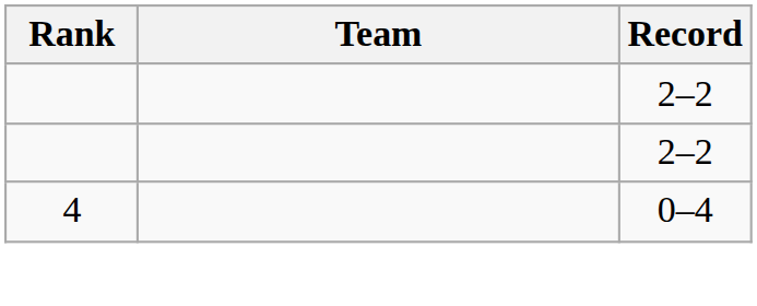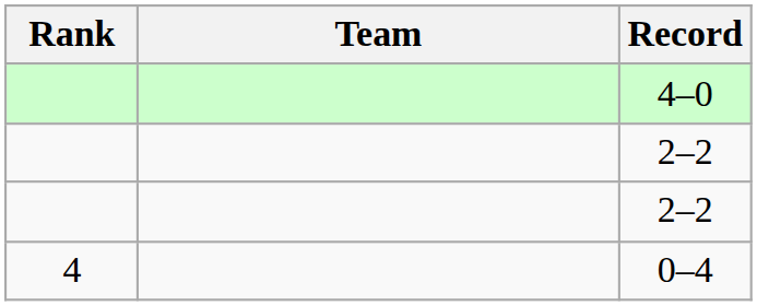 <table class="wikitable" style="text-align: center">
 <tr>
 <th width=50>Rank</th>
 <th width=200>Team</th>
 <th width=50>Record</th>
+</tr>
+<tr bgcolor=ccffcc>
+<td></td>
+<td align=left></td>
+<td>4–0</td>
 </tr>
 <tr>
 <td></td>
 <td align=left></td>
 <td>2–2</td>
 </tr>
 <tr>
 <td></td>
 <td align=left></td>
 <td>2–2</td>
 </tr>
 <tr>
 <td>4</td>
 <td align=left></td>
 <td>0–4</td>
 </tr>
 </table>
